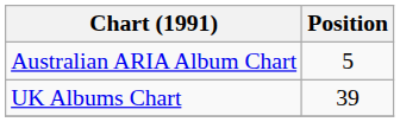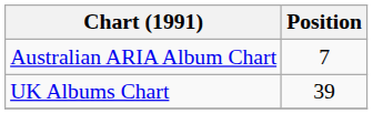 <table class="wikitable sortable" style="text-align:center;">
 <tr>
 <th>Chart (1991)</th>
 <th>Position</th>
 </tr>
 <tr>
 <td align="left"><a href='#'>Australian ARIA Album Chart</a></td>
-<td>5</td>
+<td>7</td>
 </tr>
 <tr>
 <td align="left"><a href='#'>UK Albums Chart</a></td>
 <td>39</td>
 </tr>
 <tr>
 </tr>
 </table>
